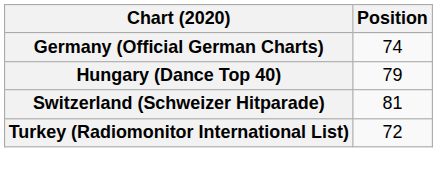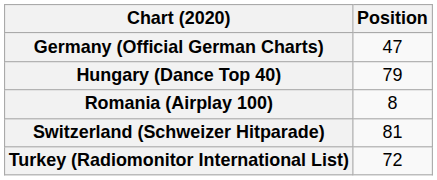 <table class="wikitable sortable plainrowheaders" style="text-align:center">
 <tr>
 <th scope="col">Chart (2020)</th>
 <th scope="col">Position</th>
 </tr>
 <tr>
 <th scope="row">Germany (Official German Charts)</th>
-<td>74</td>
+<td>47</td>
 </tr>
 <tr>
 <th scope="row">Hungary (Dance Top 40)</th>
 <td>79</td>
+</tr>
+<tr>
+<th scope="row">Romania (Airplay 100)</th>
+<td>8</td>
 </tr>
 <tr>
 <th scope="row">Switzerland (Schweizer Hitparade)</th>
 <td>81</td>
 </tr>
 <tr>
 <th scope="row">Turkey (Radiomonitor International List)</th>
 <td>72</td>
 </tr>
 </table>
